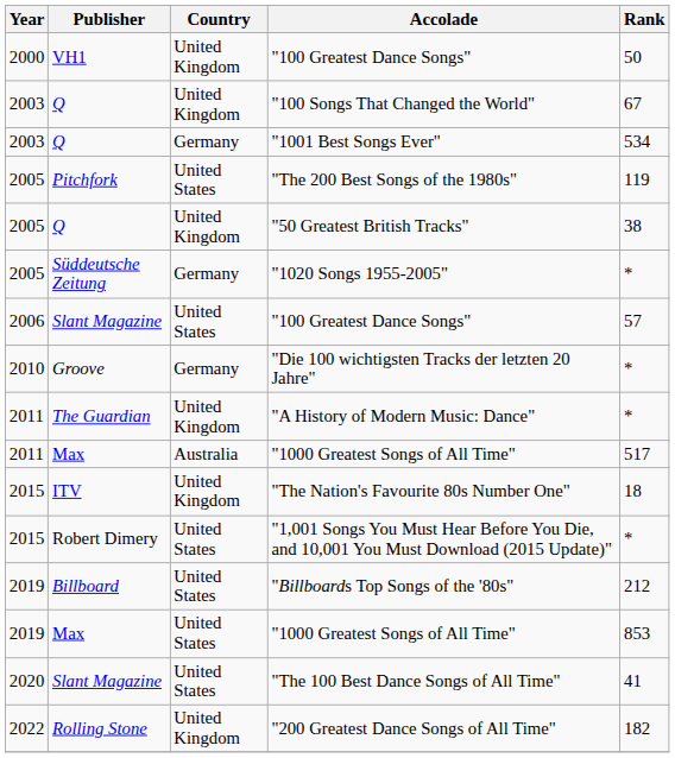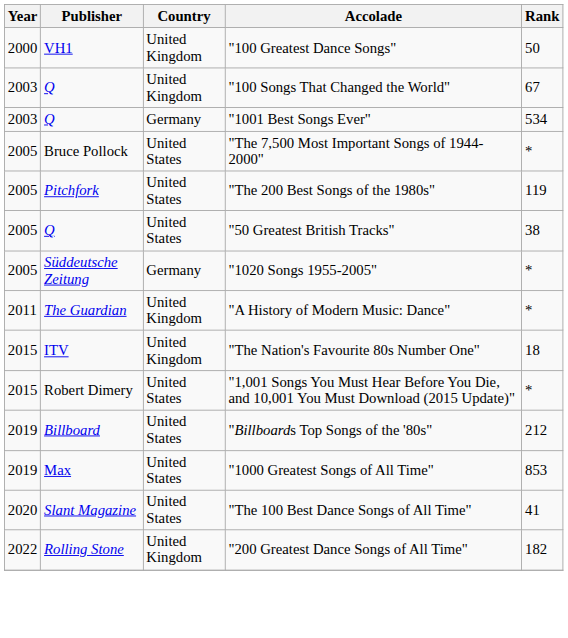 <table class="wikitable sortable">
 <tr>
 <th>Year</th>
 <th>Publisher</th>
 <th>Country</th>
 <th>Accolade</th>
 <th>Rank</th>
 </tr>
 <tr>
 <td>2000</td>
 <td><a href='#'>VH1</a></td>
 <td>United Kingdom</td>
 <td>"100 Greatest Dance Songs"</td>
 <td>50</td>
 </tr>
 <tr>
 <td>2003</td>
 <td><em><a href='#'>Q</a></em></td>
 <td>United Kingdom</td>
 <td>"100 Songs That Changed the World"</td>
 <td>67</td>
 </tr>
 <tr>
 <td>2003</td>
 <td><em><a href='#'>Q</a></em></td>
 <td>Germany</td>
 <td>"1001 Best Songs Ever"</td>
 <td>534</td>
 </tr>
 <tr>
 <td>2005</td>
+<td>Bruce Pollock</td>
+<td>United States</td>
+<td>"The 7,500 Most Important Songs of 1944-2000"</td>
+<td>*</td>
+</tr>
+<tr>
+<td>2005</td>
 <td><em><a href='#'>Pitchfork</a></em></td>
 <td>United States</td>
 <td>"The 200 Best Songs of the 1980s"</td>
 <td>119</td>
 </tr>
 <tr>
 <td>2005</td>
 <td><em><a href='#'>Q</a></em></td>
-<td>United Kingdom</td>
+<td>United States</td>
 <td>"50 Greatest British Tracks"</td>
 <td>38</td>
 </tr>
 <tr>
 <td>2005</td>
 <td><em><a href='#'>Süddeutsche Zeitung</a></em></td>
 <td>Germany</td>
 <td>"1020 Songs 1955-2005"</td>
 <td>*</td>
 </tr>
 <tr>
-<td>2006</td>
-<td><em><a href='#'>Slant Magazine</a></em></td>
-<td>United States</td>
-<td>"100 Greatest Dance Songs"</td>
-<td>57</td>
-</tr>
-<tr>
-<td>2010</td>
-<td><em>Groove</em></td>
-<td>Germany</td>
-<td>"Die 100 wichtigsten Tracks der letzten 20 Jahre"</td>
-<td>*</td>
-</tr>
-<tr>
 <td>2011</td>
 <td><em><a href='#'>The Guardian</a></em></td>
 <td>United Kingdom</td>
 <td>"A History of Modern Music: Dance"</td>
 <td>*</td>
-</tr>
-<tr>
-<td>2011</td>
-<td><a href='#'>Max</a></td>
-<td>Australia</td>
-<td>"1000 Greatest Songs of All Time"</td>
-<td>517</td>
 </tr>
 <tr>
 <td>2015</td>
 <td><a href='#'>ITV</a></td>
 <td>United Kingdom</td>
 <td>"The Nation's Favourite 80s Number One"</td>
 <td>18</td>
 </tr>
 <tr>
 <td>2015</td>
 <td>Robert Dimery</td>
 <td>United States</td>
 <td>"1,001 Songs You Must Hear Before You Die, and 10,001 You Must Download (2015 Update)"</td>
 <td>*</td>
 </tr>
 <tr>
 <td>2019</td>
 <td><em><a href='#'>Billboard</a></em></td>
 <td>United States</td>
 <td>"<em>Billboard</em>s Top Songs of the '80s"</td>
 <td>212</td>
 </tr>
 <tr>
 <td>2019</td>
 <td><a href='#'>Max</a></td>
 <td>United States</td>
 <td>"1000 Greatest Songs of All Time"</td>
 <td>853</td>
 </tr>
 <tr>
 <td>2020</td>
 <td><em><a href='#'>Slant Magazine</a></em></td>
 <td>United States</td>
 <td>"The 100 Best Dance Songs of All Time"</td>
 <td>41</td>
 </tr>
 <tr>
 <td>2022</td>
 <td><em><a href='#'>Rolling Stone</a></em></td>
 <td>United Kingdom</td>
 <td>"200 Greatest Dance Songs of All Time"</td>
 <td>182</td>
 </tr>
 <tr>
 </tr>
 </table>
